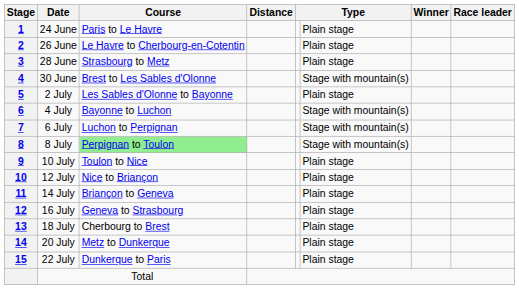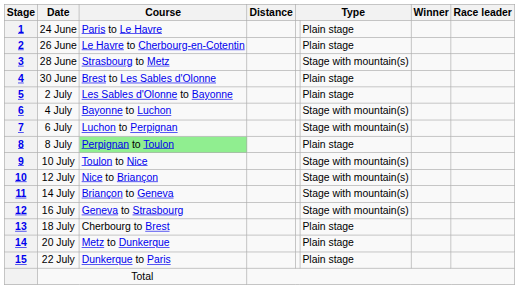 <table class="wikitable">
 <tr>
 <th scope="col">Stage</th>
 <th scope="col">Date</th>
 <th scope="col">Course</th>
 <th scope="col">Distance</th>
 <th scope="col" colspan="2">Type</th>
 <th scope="col">Winner</th>
 <th scope="col">Race leader</th>
 </tr>
 <tr>
 <th scope="row"><a href='#'>1</a></th>
 <td style="text-align:center;">24 June</td>
 <td><a href='#'>Paris</a> to <a href='#'>Le Havre</a></td>
 <td></td>
 <td></td>
 <td>Plain stage</td>
 <td></td>
 <td></td>
 </tr>
 <tr>
 <th scope="row"><a href='#'>2</a></th>
 <td style="text-align:center;">26 June</td>
 <td><a href='#'>Le Havre</a> to <a href='#'>Cherbourg-en-Cotentin</a></td>
 <td></td>
 <td></td>
 <td>Plain stage</td>
 <td></td>
 <td></td>
 </tr>
 <tr>
 <th scope="row"><a href='#'>3</a></th>
 <td style="text-align:center;">28 June</td>
 <td><a href='#'>Strasbourg</a> to <a href='#'>Metz</a></td>
 <td></td>
 <td></td>
-<td>Plain stage</td>
+<td>Stage with mountain(s)</td>
 <td></td>
 <td></td>
 </tr>
 <tr>
 <th scope="row"><a href='#'>4</a></th>
 <td style="text-align:center;">30 June</td>
 <td><a href='#'>Brest</a> to <a href='#'>Les Sables d'Olonne</a></td>
 <td></td>
 <td></td>
-<td>Stage with mountain(s)</td>
+<td>Plain stage</td>
 <td></td>
 <td></td>
 </tr>
 <tr>
 <th scope="row"><a href='#'>5</a></th>
 <td style="text-align:center;">2 July</td>
 <td><a href='#'>Les Sables d'Olonne</a> to <a href='#'>Bayonne</a></td>
 <td></td>
 <td></td>
 <td>Plain stage</td>
 <td></td>
 <td></td>
 </tr>
 <tr>
 <th scope="row"><a href='#'>6</a></th>
 <td style="text-align:center;">4 July</td>
 <td><a href='#'>Bayonne</a> to <a href='#'>Luchon</a></td>
 <td></td>
 <td></td>
 <td>Stage with mountain(s)</td>
 <td></td>
 <td></td>
 </tr>
 <tr>
 <th scope="row"><a href='#'>7</a></th>
 <td style="text-align:center;">6 July</td>
 <td><a href='#'>Luchon</a> to <a href='#'>Perpignan</a></td>
 <td></td>
 <td></td>
 <td>Stage with mountain(s)</td>
 <td></td>
 <td></td>
 </tr>
 <tr>
 <th scope="row"><a href='#'>8</a></th>
 <td style="text-align:center;">8 July</td>
 <td style="background: lightgreen;"><a href='#'>Perpignan</a> to <a href='#'>Toulon</a></td>
 <td></td>
 <td></td>
-<td>Stage with mountain(s)</td>
+<td>Plain stage</td>
 <td></td>
 <td></td>
 </tr>
 <tr>
 <th scope="row"><a href='#'>9</a></th>
 <td style="text-align:center;">10 July</td>
 <td><a href='#'>Toulon</a> to <a href='#'>Nice</a></td>
 <td></td>
 <td></td>
-<td>Plain stage</td>
+<td>Stage with mountain(s)</td>
 <td></td>
 <td></td>
 </tr>
 <tr>
 <th scope="row"><a href='#'>10</a></th>
 <td style="text-align:center;">12 July</td>
 <td><a href='#'>Nice</a> to <a href='#'>Briançon</a></td>
 <td></td>
 <td></td>
-<td>Plain stage</td>
+<td>Stage with mountain(s)</td>
 <td></td>
 <td></td>
 </tr>
 <tr>
 <th scope="row"><a href='#'>11</a></th>
 <td style="text-align:center;">14 July</td>
 <td><a href='#'>Briançon</a> to <a href='#'>Geneva</a></td>
 <td></td>
 <td></td>
-<td>Plain stage</td>
+<td>Stage with mountain(s)</td>
 <td></td>
 <td></td>
 </tr>
 <tr>
 <th scope="row"><a href='#'>12</a></th>
 <td style="text-align:center;">16 July</td>
 <td><a href='#'>Geneva</a> to <a href='#'>Strasbourg</a></td>
 <td></td>
 <td></td>
-<td>Plain stage</td>
+<td>Stage with mountain(s)</td>
 <td></td>
 <td></td>
 </tr>
 <tr>
 <th scope="row"><a href='#'>13</a></th>
 <td style="text-align:center;">18 July</td>
 <td>Cherbourg to <a href='#'>Brest</a></td>
 <td></td>
 <td></td>
 <td>Plain stage</td>
 <td></td>
 <td></td>
 </tr>
 <tr>
 <th scope="row"><a href='#'>14</a></th>
 <td style="text-align:center;">20 July</td>
 <td><a href='#'>Metz</a> to <a href='#'>Dunkerque</a></td>
 <td></td>
 <td></td>
 <td>Plain stage</td>
 <td></td>
 <td></td>
 </tr>
 <tr>
 <th scope="row"><a href='#'>15</a></th>
 <td style="text-align:center;">22 July</td>
 <td><a href='#'>Dunkerque</a> to <a href='#'>Paris</a></td>
 <td></td>
 <td></td>
 <td>Plain stage</td>
 <td></td>
 <td></td>
 </tr>
 <tr>
 <th scope="row"></th>
 <td colspan="2" style="text-align:center">Total</td>
 <td colspan="5" style="text-align:center"></td>
 </tr>
 </table>
